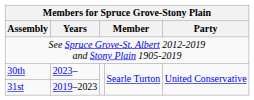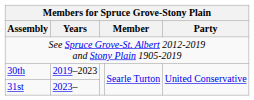 <table class="wikitable" align=right>
 <tr>
 <th colspan=5>Members for Spruce Grove-Stony Plain</th>
 </tr>
 <tr>
 <th>Assembly</th>
 <th>Years</th>
 <th colspan="2">Member</th>
 <th>Party</th>
 </tr>
 <tr>
 <td align="center" colspan=5><em>See <a href='#'>Spruce Grove-St. Albert</a> 2012-2019 <br>and <a href='#'>Stony Plain</a> 1905-2019</em></td>
 </tr>
 <tr>
 <td><a href='#'>30th</a></td>
-<td><a href='#'>2023</a>–</td>
+<td><a href='#'>2019</a>–2023</td>
 <td rowspan=2 ></td>
 <td rowspan=2><a href='#'>Searle Turton</a></td>
 <td rowspan=2><a href='#'>United Conservative</a></td>
 </tr>
 <tr>
 <td><a href='#'>31st</a></td>
-<td><a href='#'>2019</a>–2023</td>
+<td><a href='#'>2023</a>–</td>
 </tr>
 </table>
